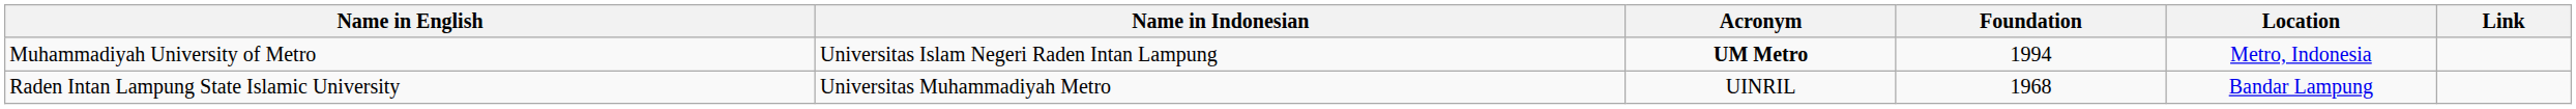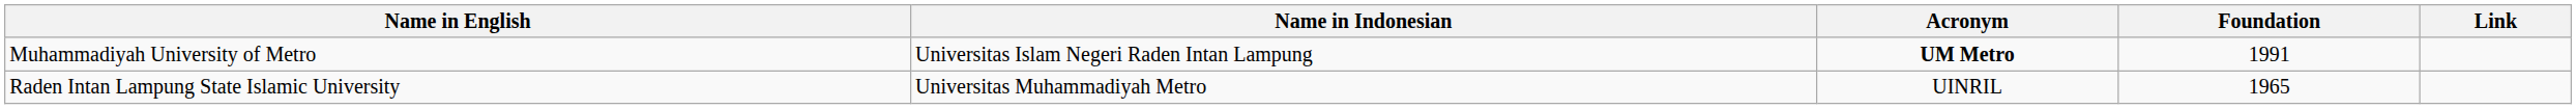 <table class="wikitable sortable" style="width:100%;">
 <tr>
 <th>Name in English</th>
 <th>Name in Indonesian</th>
 <th>Acronym</th>
 <th>Foundation</th>
-<th>Location</th>
 <th class="unsortable">Link</th>
 </tr>
 <tr>
 <td style="width:30%;">Muhammadiyah University of Metro</td>
 <td style="width:30%;">Universitas Islam Negeri Raden Intan Lampung</td>
 <td style="width:10%; text-align:center;"><strong>UM Metro</strong></td>
-<td style="width:10%; text-align:center;">1994</td>
-<td style="width:10%; text-align:center;"><a href='#'>Metro, Indonesia</a></td>
+<td style="width:10%; text-align:center;">1991</td>
 <td style="width:5%; text-align:center;"></td>
 </tr>
 <tr>
 <td style="width:30%;">Raden Intan Lampung State Islamic University</td>
 <td style="width:30%;">Universitas Muhammadiyah Metro</td>
 <td style="width:10%; text-align:center;">UINRIL</td>
-<td style="width:10%; text-align:center;">1968</td>
-<td style="width:10%; text-align:center;"><a href='#'>Bandar Lampung</a></td>
+<td style="width:10%; text-align:center;">1965</td>
 <td style="width:5%; text-align:center;"></td>
 </tr>
 </table>
